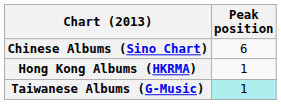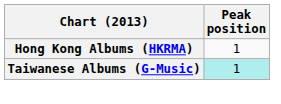 <table class="wikitable plainrowheaders sortable">
 <tr>
 <th>Chart (2013)</th>
 <th>Peak<br>position</th>
-</tr>
-<tr>
-<th scope="row">Chinese Albums (<a href='#'>Sino Chart</a>)</th>
-<td style="text-align:center;">6</td>
 </tr>
 <tr>
 <th scope="row">Hong Kong Albums (<a href='#'>HKRMA</a>)</th>
 <td style="text-align:center;">1</td>
 </tr>
 <tr>
 <th scope="row">Taiwanese Albums (<a href='#'>G-Music</a>)</th>
 <td style="background: paleturquoise; text-align:center;">1</td>
 </tr>
 </table>
